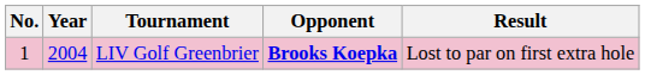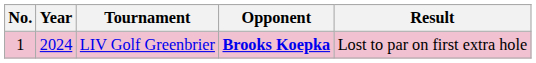 <table class="wikitable" style="font-size:95%;">
 <tr>
 <th>No.</th>
 <th>Year</th>
 <th>Tournament</th>
 <th>Opponent</th>
 <th>Result</th>
 </tr>
 <tr style="background:#F2C1D1;">
 <td align=center>1</td>
-<td><a href='#'>2004</a></td>
+<td><a href='#'>2024</a></td>
 <td><a href='#'>LIV Golf Greenbrier</a></td>
 <td><strong> <a href='#'>Brooks Koepka</a></strong></td>
 <td>Lost to par on first extra hole</td>
 </tr>
 </table>
